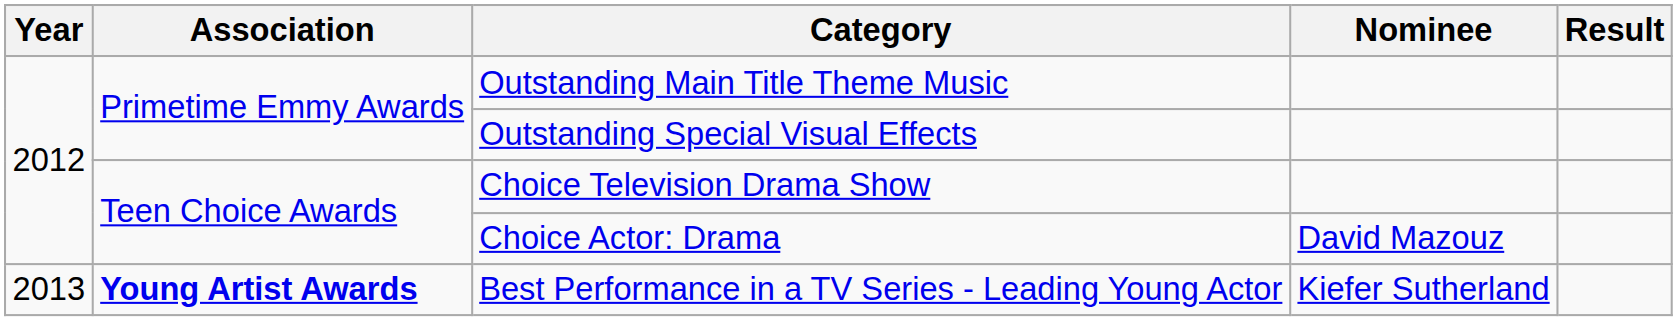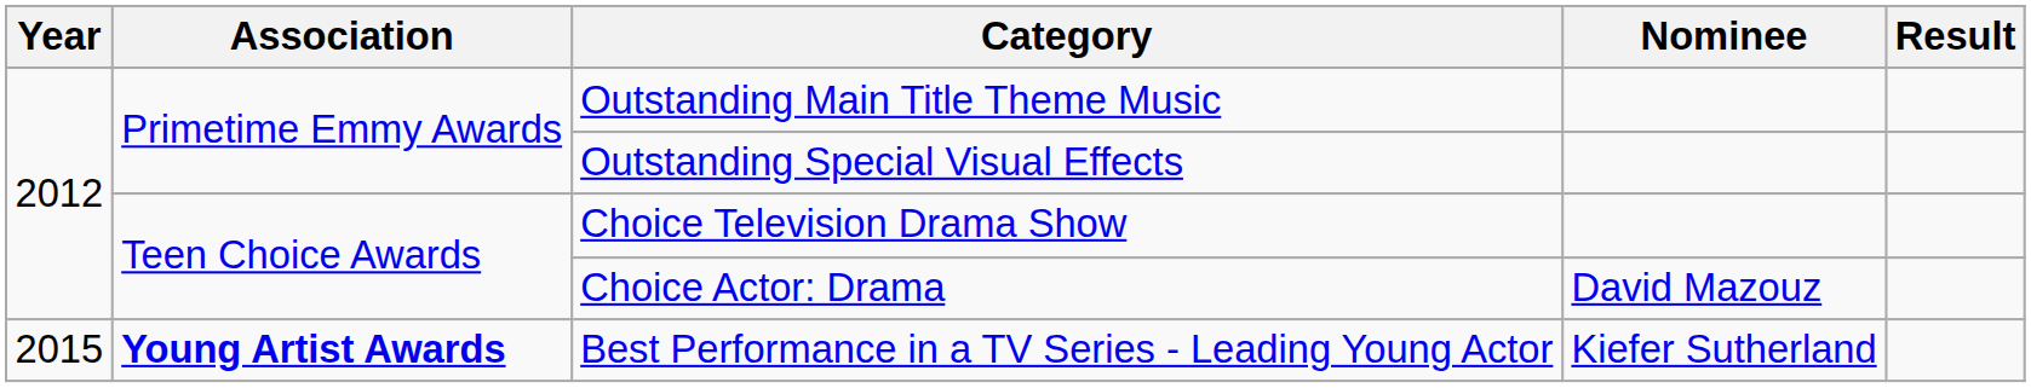 <table class="wikitable">
 <tr>
 <th>Year</th>
 <th>Association</th>
 <th>Category</th>
 <th>Nominee</th>
 <th>Result</th>
 </tr>
 <tr>
 <td rowspan=4>2012</td>
 <td rowspan=2><a href='#'>Primetime Emmy Awards</a></td>
 <td><a href='#'>Outstanding Main Title Theme Music</a></td>
 <td></td>
 <td></td>
 </tr>
 <tr>
 <td><a href='#'>Outstanding Special Visual Effects</a></td>
 <td></td>
 <td></td>
 </tr>
 <tr>
 <td rowspan=2><a href='#'>Teen Choice Awards</a></td>
 <td><a href='#'>Choice Television Drama Show</a></td>
 <td></td>
 <td></td>
 </tr>
 <tr>
 <td><a href='#'>Choice Actor: Drama</a></td>
 <td><a href='#'>David Mazouz</a></td>
 <td></td>
 </tr>
 <tr>
-<td>2013</td>
+<td>2015</td>
 <td><strong><a href='#'>Young Artist Awards</a></strong></td>
 <td><a href='#'>Best Performance in a TV Series - Leading Young Actor</a></td>
 <td><a href='#'>Kiefer Sutherland</a></td>
 <td></td>
 </tr>
 </table>
